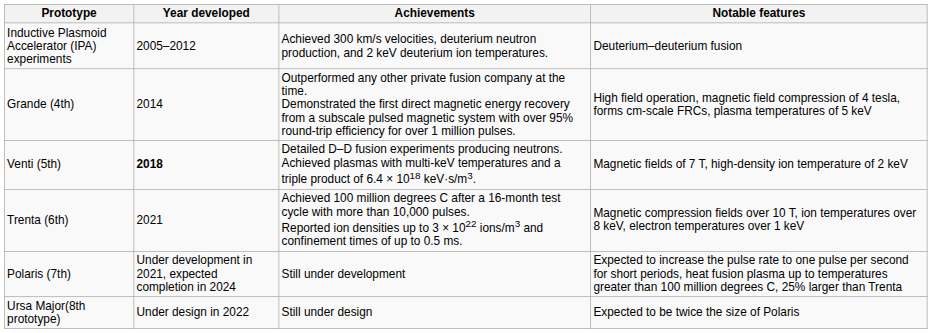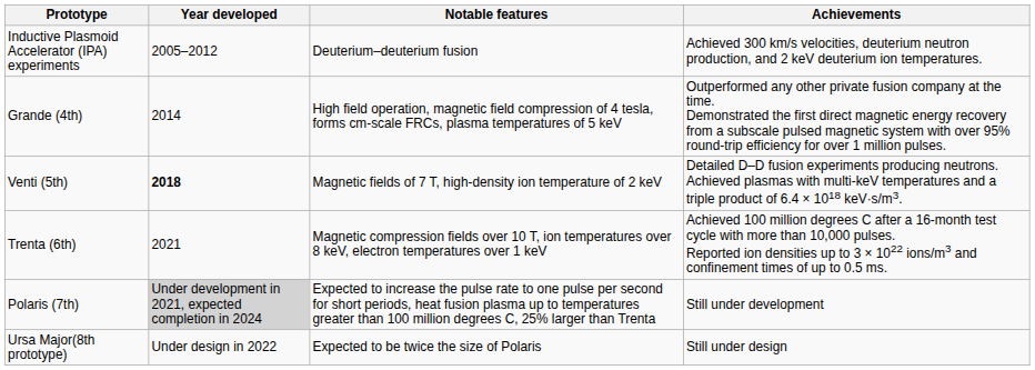 <table class="wikitable">
 <tr>
 <th>Prototype</th>
 <th>Year developed</th>
+<th>Notable features</th>
 <th>Achievements</th>
-<th>Notable features</th>
 </tr>
 <tr>
 <td>Inductive Plasmoid Accelerator (IPA) experiments</td>
 <td>2005–2012</td>
+<td>Deuterium–deuterium fusion</td>
 <td>Achieved 300 km/s velocities, deuterium neutron production, and 2 keV deuterium ion temperatures.</td>
-<td>Deuterium–deuterium fusion</td>
 </tr>
 <tr>
 <td>Grande (4th)</td>
 <td>2014</td>
+<td>High field operation, magnetic field compression of 4 tesla, forms cm-scale FRCs, plasma temperatures of 5 keV</td>
 <td>Outperformed any other private fusion company at the time.<br>Demonstrated the first direct magnetic energy recovery from a subscale pulsed magnetic system with over 95% round-trip efficiency for over 1 million pulses.</td>
-<td>High field operation, magnetic field compression of 4 tesla, forms cm-scale FRCs, plasma temperatures of 5 keV</td>
 </tr>
 <tr>
 <td>Venti (5th)</td>
 <td><strong>2018</strong></td>
+<td>Magnetic fields of 7 T, high-density ion temperature of 2 keV</td>
 <td>Detailed D–D fusion experiments producing neutrons.<br>Achieved plasmas with multi-keV temperatures and a triple product of 6.4 × 10<sup>18</sup> keV·s/m<sup>3</sup>.</td>
-<td>Magnetic fields of 7 T, high-density ion temperature of 2 keV</td>
 </tr>
 <tr>
 <td>Trenta (6th)</td>
 <td>2021</td>
+<td>Magnetic compression fields over 10 T, ion temperatures over 8 keV, electron temperatures over 1 keV</td>
 <td>Achieved 100 million degrees C after a 16-month test cycle with more than 10,000 pulses.<br>Reported ion densities up to 3 × 10<sup>22</sup> ions/m<sup>3</sup> and confinement times of up to 0.5 ms.</td>
-<td>Magnetic compression fields over 10 T, ion temperatures over 8 keV, electron temperatures over 1 keV</td>
 </tr>
 <tr>
 <td>Polaris (7th)</td>
-<td>Under development in 2021, expected completion in 2024</td>
+<td style="background: lightgrey;">Under development in 2021, expected completion in 2024</td>
+<td>Expected to increase the pulse rate to one pulse per second for short periods, heat fusion plasma up to temperatures greater than 100 million degrees C, 25% larger than Trenta</td>
 <td>Still under development</td>
-<td>Expected to increase the pulse rate to one pulse per second for short periods, heat fusion plasma up to temperatures greater than 100 million degrees C, 25% larger than Trenta</td>
 </tr>
 <tr>
 <td>Ursa Major(8th prototype)</td>
 <td>Under design in 2022</td>
+<td>Expected to be twice the size of Polaris</td>
 <td>Still under design</td>
-<td>Expected to be twice the size of Polaris</td>
 </tr>
 </table>
